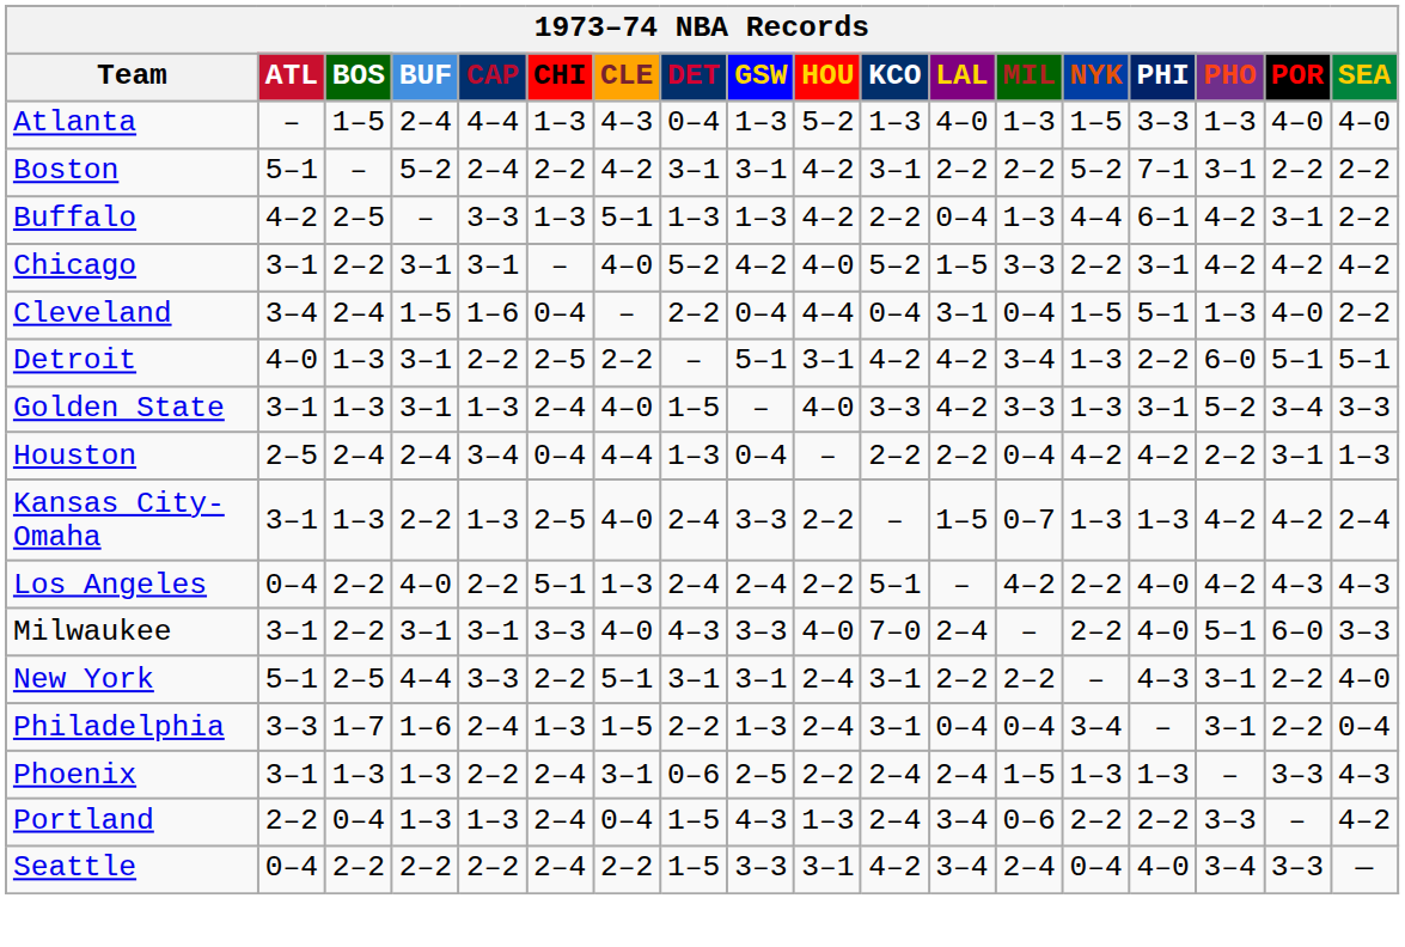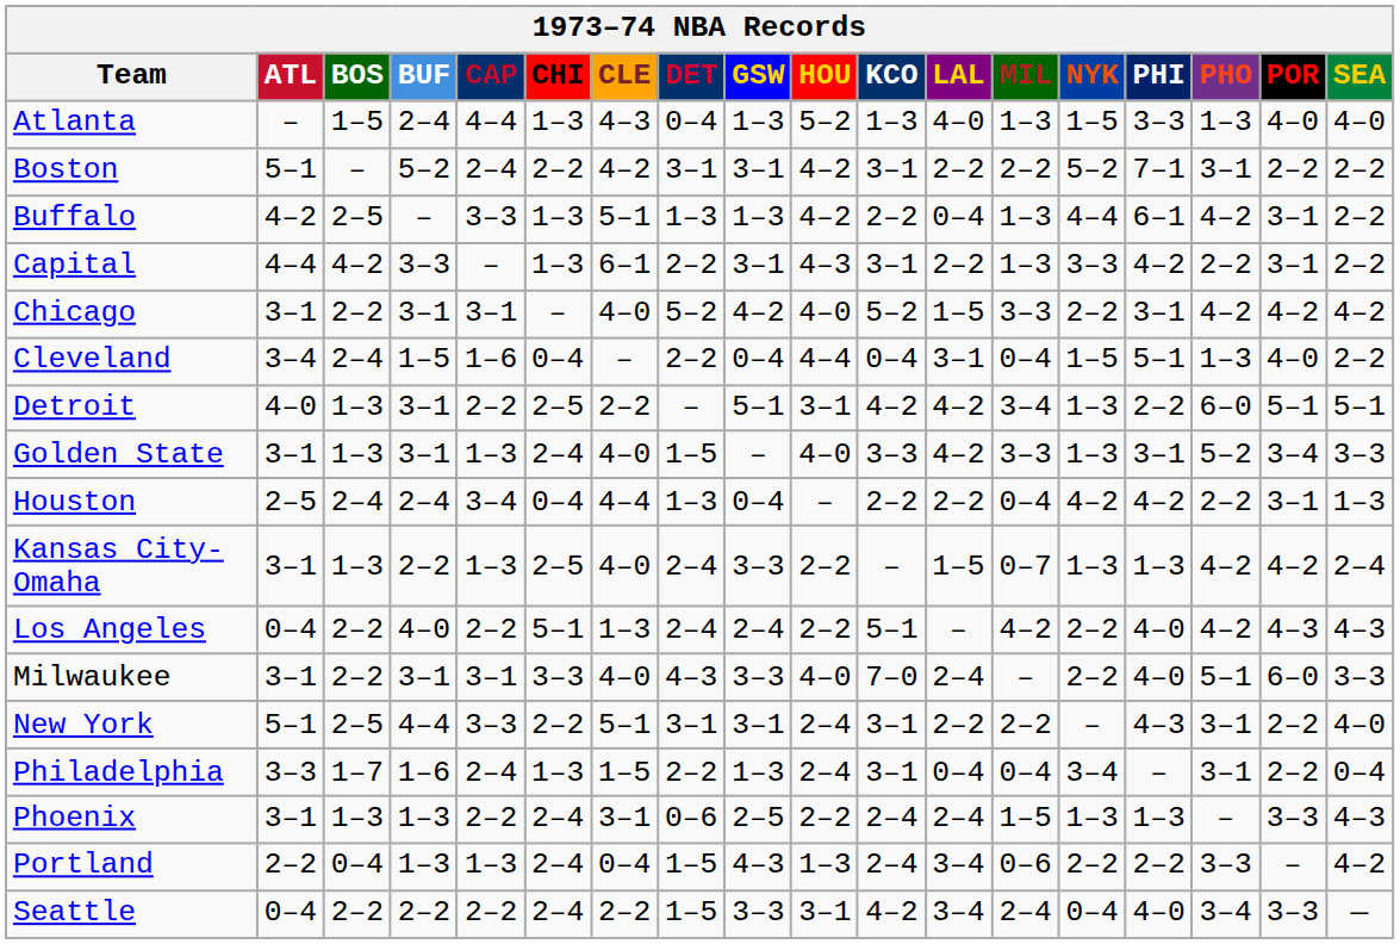 <table class="wikitable" style="font-size:95%; text-align:center;">
 <tr>
 <th colspan=18>1973–74 NBA Records</th>
 </tr>
 <tr>
 <th width=100>Team</th>
 <th style="background:#C90F2E;color:#FFFFFF;width=35">ATL</th>
 <th style="background:#006400;color:#FFFFFF;width=35">BOS</th>
 <th style="background:#428FDF;color:#FFFFFF;width=35">BUF</th>
 <th style="background:#012F6D;color:#BA0C2F;width=35">CAP</th>
 <th style="background:#FF0000;color:#000000;width=35">CHI</th>
 <th style="background:#FFA402;color:#77222F;width=35">CLE</th>
 <th style="background:#012F6B;color:#D40032;width=35">DET</th>
 <th style="background:#0000FF;color:#FFD700;width=35">GSW</th>
 <th style="background:#FF0000;color:#FFD700;width=35">HOU</th>
 <th style="background:#012F6B;color:#FFFFFF;width=35">KCO</th>
 <th style="background:#800080;color:#FFD700;width=35">LAL</th>
 <th style="background:#006400;color:#B22222;width=35">MIL</th>
 <th style="background:#003EA4;color:#E35208;width=35">NYK</th>
 <th style="background:#012268;color:#FFFFFF;width=35">PHI</th>
 <th style="background:#702F8B;color:#FA4417;width=35">PHO</th>
 <th style="background:#000000;color:#FF0000;width=35">POR</th>
 <th style="background:#00843D;color:#FFCD01;width=35">SEA</th>
 </tr>
 <tr>
 <td style="text-align:left;"><a href='#'>Atlanta</a></td>
 <td>–</td>
 <td>1–5</td>
 <td>2–4</td>
 <td>4–4</td>
 <td>1–3</td>
 <td>4–3</td>
 <td>0–4</td>
 <td>1–3</td>
 <td>5–2</td>
 <td>1–3</td>
 <td>4–0</td>
 <td>1–3</td>
 <td>1–5</td>
 <td>3–3</td>
 <td>1–3</td>
 <td>4–0</td>
 <td>4–0</td>
 </tr>
 <tr>
 <td style="text-align:left;"><a href='#'>Boston</a></td>
 <td>5–1</td>
 <td>–</td>
 <td>5–2</td>
 <td>2–4</td>
 <td>2–2</td>
 <td>4–2</td>
 <td>3–1</td>
 <td>3–1</td>
 <td>4–2</td>
 <td>3–1</td>
 <td>2–2</td>
 <td>2–2</td>
 <td>5–2</td>
 <td>7–1</td>
 <td>3–1</td>
 <td>2–2</td>
 <td>2–2</td>
 </tr>
 <tr>
 <td style="text-align:left;"><a href='#'>Buffalo</a></td>
 <td>4–2</td>
 <td>2–5</td>
 <td>–</td>
 <td>3–3</td>
 <td>1–3</td>
 <td>5–1</td>
 <td>1–3</td>
 <td>1–3</td>
 <td>4–2</td>
 <td>2–2</td>
 <td>0–4</td>
 <td>1–3</td>
 <td>4–4</td>
 <td>6–1</td>
 <td>4–2</td>
+<td>3–1</td>
+<td>2–2</td>
+</tr>
+<tr>
+<td style="text-align:left;"><a href='#'>Capital</a></td>
+<td>4–4</td>
+<td>4–2</td>
+<td>3–3</td>
+<td>–</td>
+<td>1–3</td>
+<td>6–1</td>
+<td>2–2</td>
+<td>3–1</td>
+<td>4–3</td>
+<td>3–1</td>
+<td>2–2</td>
+<td>1–3</td>
+<td>3–3</td>
+<td>4–2</td>
+<td>2–2</td>
 <td>3–1</td>
 <td>2–2</td>
 </tr>
 <tr>
 <td style="text-align:left;"><a href='#'>Chicago</a></td>
 <td>3–1</td>
 <td>2–2</td>
 <td>3–1</td>
 <td>3–1</td>
 <td>–</td>
 <td>4–0</td>
 <td>5–2</td>
 <td>4–2</td>
 <td>4–0</td>
 <td>5–2</td>
 <td>1–5</td>
 <td>3–3</td>
 <td>2–2</td>
 <td>3–1</td>
 <td>4–2</td>
 <td>4–2</td>
 <td>4–2</td>
 </tr>
 <tr>
 <td style="text-align:left;"><a href='#'>Cleveland</a></td>
 <td>3–4</td>
 <td>2–4</td>
 <td>1–5</td>
 <td>1–6</td>
 <td>0–4</td>
 <td>–</td>
 <td>2–2</td>
 <td>0–4</td>
 <td>4–4</td>
 <td>0–4</td>
 <td>3–1</td>
 <td>0–4</td>
 <td>1–5</td>
 <td>5–1</td>
 <td>1–3</td>
 <td>4–0</td>
 <td>2–2</td>
 </tr>
 <tr>
 <td style="text-align:left;"><a href='#'>Detroit</a></td>
 <td>4–0</td>
 <td>1–3</td>
 <td>3–1</td>
 <td>2–2</td>
 <td>2–5</td>
 <td>2–2</td>
 <td>–</td>
 <td>5–1</td>
 <td>3–1</td>
 <td>4–2</td>
 <td>4–2</td>
 <td>3–4</td>
 <td>1–3</td>
 <td>2–2</td>
 <td>6–0</td>
 <td>5–1</td>
 <td>5–1</td>
 </tr>
 <tr>
 <td style="text-align:left;"><a href='#'>Golden State</a></td>
 <td>3–1</td>
 <td>1–3</td>
 <td>3–1</td>
 <td>1–3</td>
 <td>2–4</td>
 <td>4–0</td>
 <td>1–5</td>
 <td>–</td>
 <td>4–0</td>
 <td>3–3</td>
 <td>4–2</td>
 <td>3–3</td>
 <td>1–3</td>
 <td>3–1</td>
 <td>5–2</td>
 <td>3–4</td>
 <td>3–3</td>
 </tr>
 <tr>
 <td style="text-align:left;"><a href='#'>Houston</a></td>
 <td>2–5</td>
 <td>2–4</td>
 <td>2–4</td>
 <td>3–4</td>
 <td>0–4</td>
 <td>4–4</td>
 <td>1–3</td>
 <td>0–4</td>
 <td>–</td>
 <td>2–2</td>
 <td>2–2</td>
 <td>0–4</td>
 <td>4–2</td>
 <td>4–2</td>
 <td>2–2</td>
 <td>3–1</td>
 <td>1–3</td>
 </tr>
 <tr>
 <td style="text-align:left;"><a href='#'>Kansas City-Omaha</a></td>
 <td>3–1</td>
 <td>1–3</td>
 <td>2–2</td>
 <td>1–3</td>
 <td>2–5</td>
 <td>4–0</td>
 <td>2–4</td>
 <td>3–3</td>
 <td>2–2</td>
 <td>–</td>
 <td>1–5</td>
 <td>0–7</td>
 <td>1–3</td>
 <td>1–3</td>
 <td>4–2</td>
 <td>4–2</td>
 <td>2–4</td>
 </tr>
 <tr>
 <td style="text-align:left;"><a href='#'>Los Angeles</a></td>
 <td>0–4</td>
 <td>2–2</td>
 <td>4–0</td>
 <td>2–2</td>
 <td>5–1</td>
 <td>1–3</td>
 <td>2–4</td>
 <td>2–4</td>
 <td>2–2</td>
 <td>5–1</td>
 <td>–</td>
 <td>4–2</td>
 <td>2–2</td>
 <td>4–0</td>
 <td>4–2</td>
 <td>4–3</td>
 <td>4–3</td>
 </tr>
 <tr>
 <td style="text-align:left;">Milwaukee</td>
 <td>3–1</td>
 <td>2–2</td>
 <td>3–1</td>
 <td>3–1</td>
 <td>3–3</td>
 <td>4–0</td>
 <td>4–3</td>
 <td>3–3</td>
 <td>4–0</td>
 <td>7–0</td>
 <td>2–4</td>
 <td>–</td>
 <td>2–2</td>
 <td>4–0</td>
 <td>5–1</td>
 <td>6–0</td>
 <td>3–3</td>
 </tr>
 <tr>
 <td style="text-align:left;"><a href='#'>New York</a></td>
 <td>5–1</td>
 <td>2–5</td>
 <td>4–4</td>
 <td>3–3</td>
 <td>2–2</td>
 <td>5–1</td>
 <td>3–1</td>
 <td>3–1</td>
 <td>2–4</td>
 <td>3–1</td>
 <td>2–2</td>
 <td>2–2</td>
 <td>–</td>
 <td>4–3</td>
 <td>3–1</td>
 <td>2–2</td>
 <td>4–0</td>
 </tr>
 <tr>
 <td style="text-align:left;"><a href='#'>Philadelphia</a></td>
 <td>3–3</td>
 <td>1–7</td>
 <td>1–6</td>
 <td>2–4</td>
 <td>1–3</td>
 <td>1–5</td>
 <td>2–2</td>
 <td>1–3</td>
 <td>2–4</td>
 <td>3–1</td>
 <td>0–4</td>
 <td>0–4</td>
 <td>3–4</td>
 <td>–</td>
 <td>3–1</td>
 <td>2–2</td>
 <td>0–4</td>
 </tr>
 <tr>
 <td style="text-align:left;"><a href='#'>Phoenix</a></td>
 <td>3–1</td>
 <td>1–3</td>
 <td>1–3</td>
 <td>2–2</td>
 <td>2–4</td>
 <td>3–1</td>
 <td>0–6</td>
 <td>2–5</td>
 <td>2–2</td>
 <td>2–4</td>
 <td>2–4</td>
 <td>1–5</td>
 <td>1–3</td>
 <td>1–3</td>
 <td>–</td>
 <td>3–3</td>
 <td>4–3</td>
 </tr>
 <tr>
 <td style="text-align:left;"><a href='#'>Portland</a></td>
 <td>2–2</td>
 <td>0–4</td>
 <td>1–3</td>
 <td>1–3</td>
 <td>2–4</td>
 <td>0–4</td>
 <td>1–5</td>
 <td>4–3</td>
 <td>1–3</td>
 <td>2–4</td>
 <td>3–4</td>
 <td>0–6</td>
 <td>2–2</td>
 <td>2–2</td>
 <td>3–3</td>
 <td>–</td>
 <td>4–2</td>
 </tr>
 <tr>
 <td style="text-align:left;"><a href='#'>Seattle</a></td>
 <td>0–4</td>
 <td>2–2</td>
 <td>2–2</td>
 <td>2–2</td>
 <td>2–4</td>
 <td>2–2</td>
 <td>1–5</td>
 <td>3–3</td>
 <td>3–1</td>
 <td>4–2</td>
 <td>3–4</td>
 <td>2–4</td>
 <td>0–4</td>
 <td>4–0</td>
 <td>3–4</td>
 <td>3–3</td>
 <td>—</td>
 </tr>
 </table>
